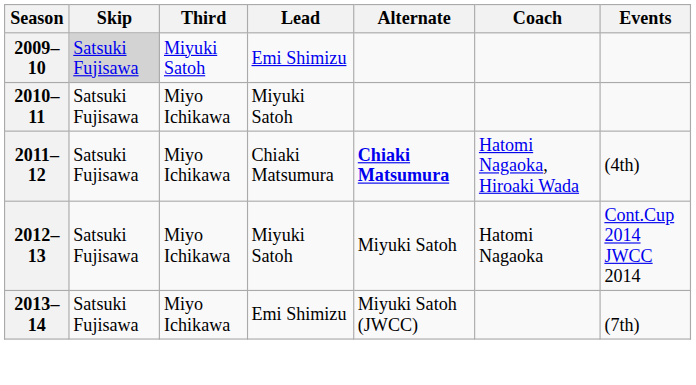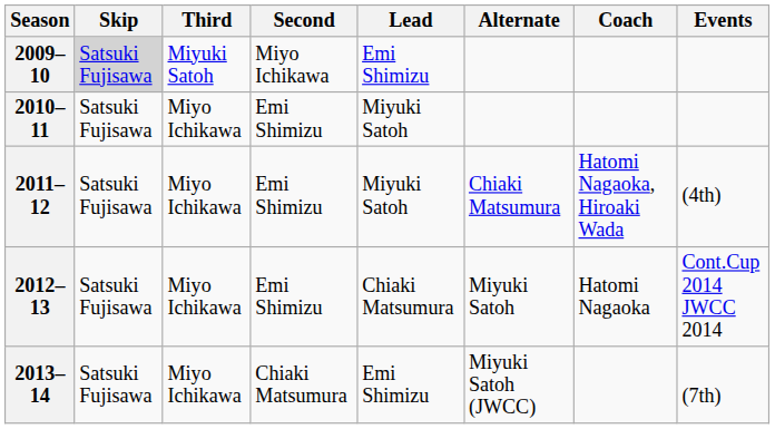 <table class="wikitable">
 <tr>
 <th scope="col">Season</th>
 <th scope="col">Skip</th>
 <th scope="col">Third</th>
+<th scope="col">Second</th>
 <th scope="col">Lead</th>
 <th scope="col">Alternate</th>
 <th scope="col">Coach</th>
 <th scope="col">Events</th>
 </tr>
 <tr>
 <th scope="row">2009–10</th>
 <td style="background: lightgrey;"><a href='#'>Satsuki Fujisawa</a></td>
 <td><a href='#'>Miyuki Satoh</a></td>
+<td>Miyo Ichikawa</td>
 <td><a href='#'>Emi Shimizu</a></td>
 <td></td>
 <td></td>
 <td></td>
 </tr>
 <tr>
 <th scope="row">2010–11</th>
 <td>Satsuki Fujisawa</td>
 <td>Miyo Ichikawa</td>
+<td>Emi Shimizu</td>
 <td>Miyuki Satoh</td>
 <td></td>
 <td></td>
 <td></td>
 </tr>
 <tr>
 <th scope="row">2011–12</th>
 <td>Satsuki Fujisawa</td>
 <td>Miyo Ichikawa</td>
-<td>Chiaki Matsumura</td>
-<td><strong><a href='#'>Chiaki Matsumura</a></strong></td>
+<td>Emi Shimizu</td>
+<td>Miyuki Satoh</td>
+<td><a href='#'>Chiaki Matsumura</a></td>
 <td><a href='#'>Hatomi Nagaoka</a>, <a href='#'>Hiroaki Wada</a></td>
 <td> (4th)</td>
 </tr>
 <tr>
 <th scope="row">2012–13</th>
 <td>Satsuki Fujisawa</td>
 <td>Miyo Ichikawa</td>
-<td>Miyuki Satoh</td>
+<td>Emi Shimizu</td>
+<td>Chiaki Matsumura</td>
 <td>Miyuki Satoh</td>
 <td>Hatomi Nagaoka</td>
 <td><a href='#'>Cont.Cup 2014</a> <br><a href='#'>JWCC</a> 2014 </td>
 </tr>
 <tr>
 <th scope="row">2013–14</th>
 <td>Satsuki Fujisawa</td>
 <td>Miyo Ichikawa</td>
+<td>Chiaki Matsumura</td>
 <td>Emi Shimizu</td>
 <td>Miyuki Satoh (JWCC)</td>
 <td></td>
 <td> <br> (7th)</td>
 </tr>
 </table>
